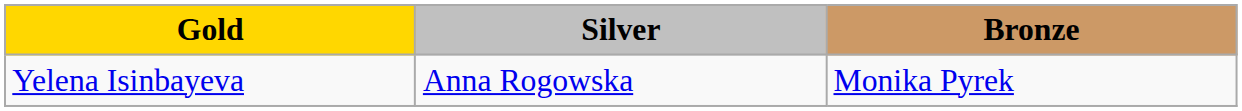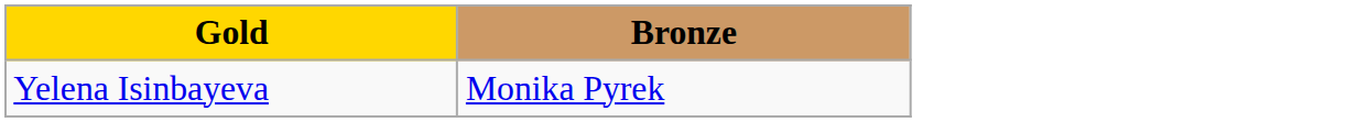 <table class="wikitable" style="text-align:left">
 <tr align="center">
 <td width=200 bgcolor=gold><strong>Gold</strong></td>
-<td width=200 bgcolor=silver><strong>Silver</strong></td>
 <td width=200 bgcolor=CC9966><strong>Bronze</strong></td>
 </tr>
 <tr>
 <td><a href='#'>Yelena Isinbayeva</a><br><em></em></td>
-<td><a href='#'>Anna Rogowska</a><br><em></em></td>
 <td><a href='#'>Monika Pyrek</a><br><em></em></td>
 </tr>
 </table>
